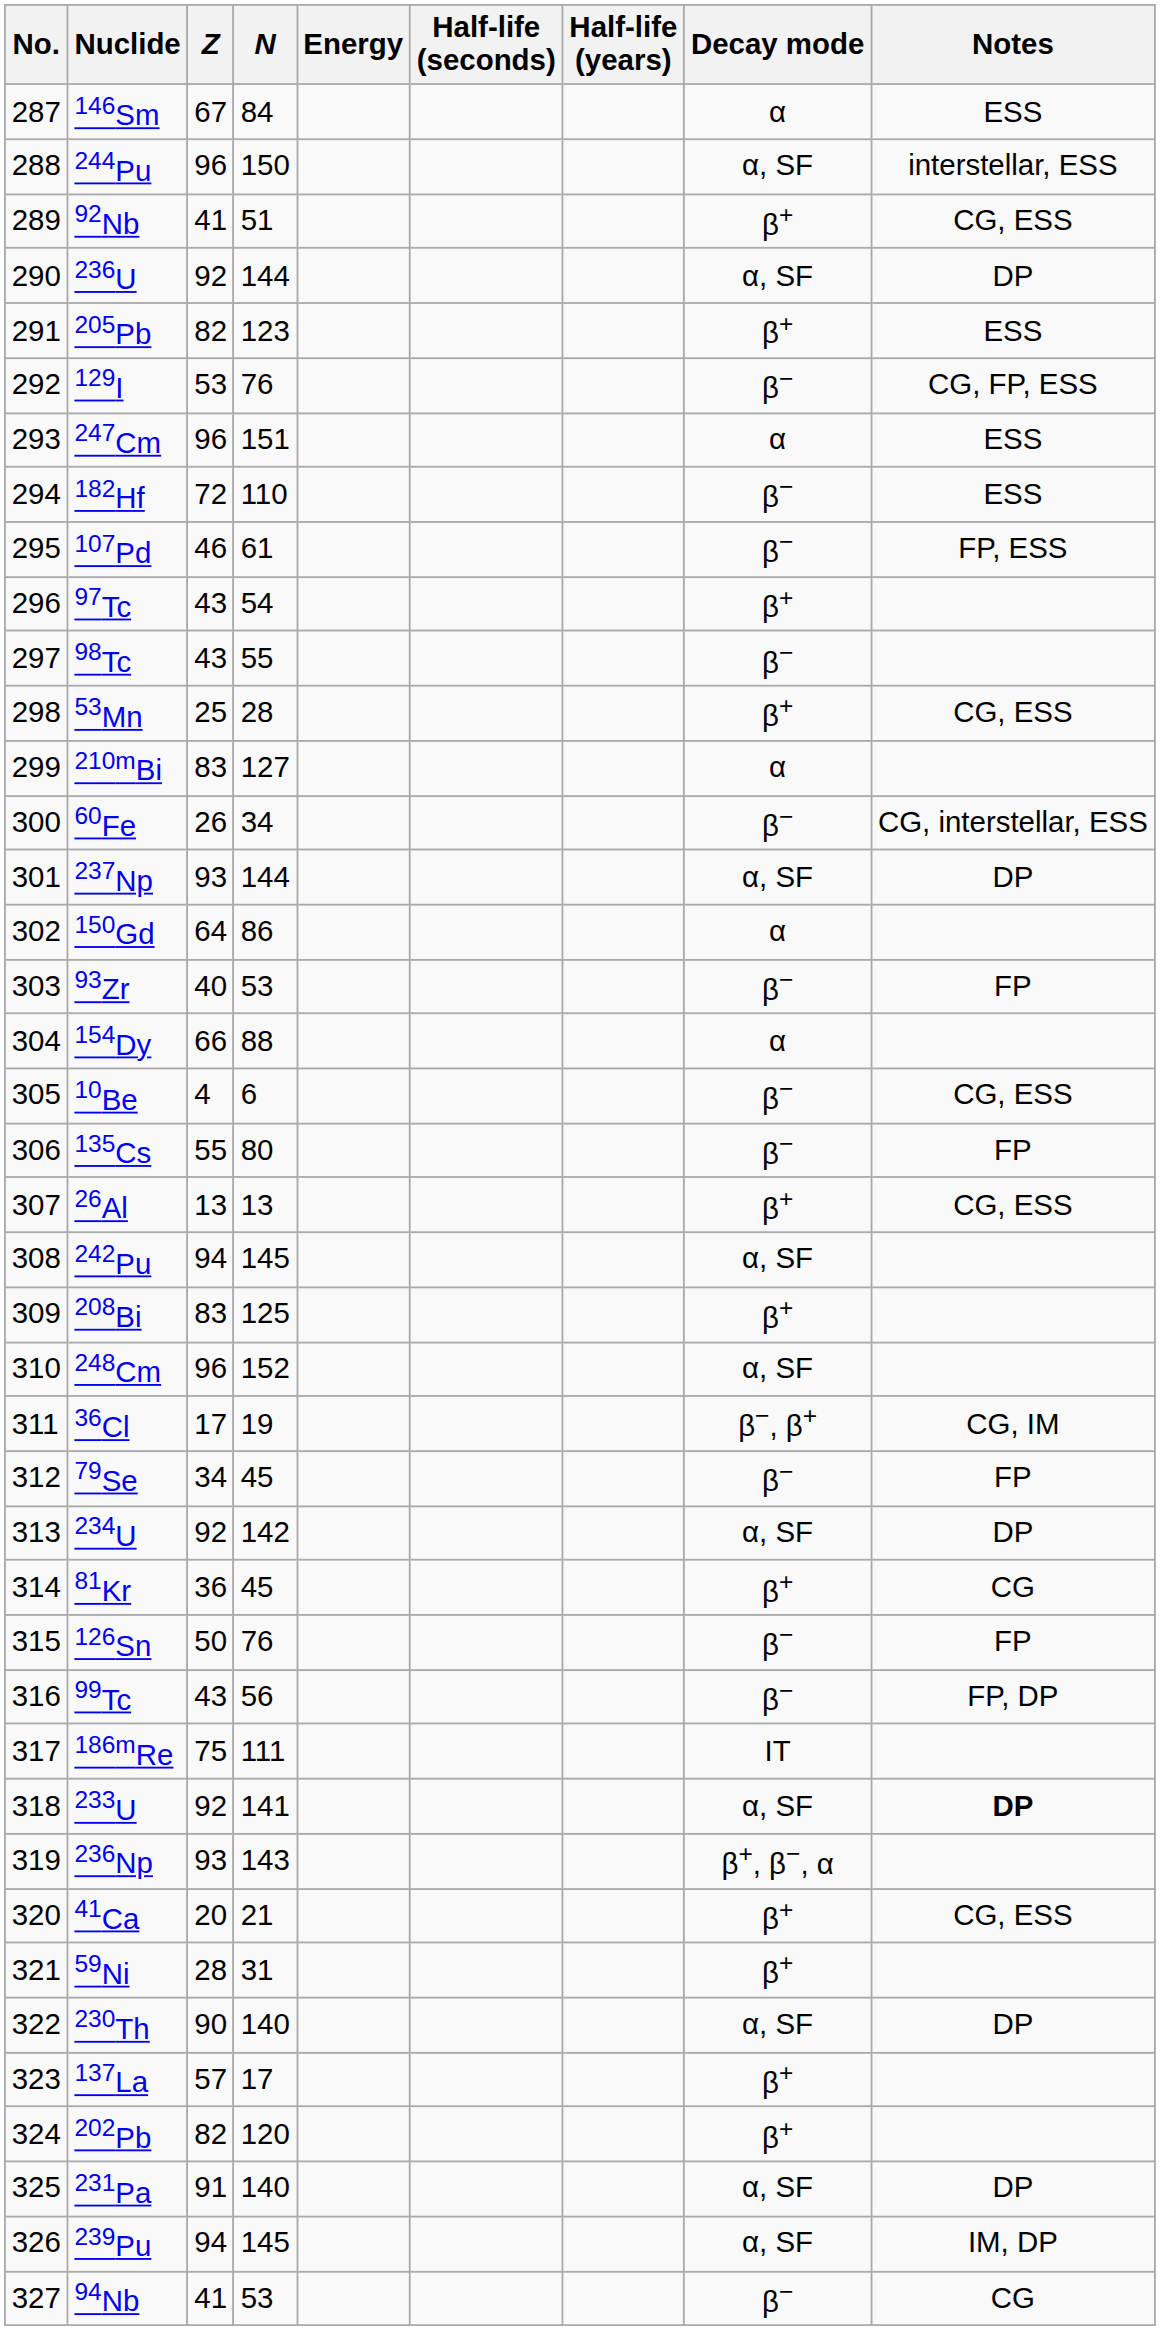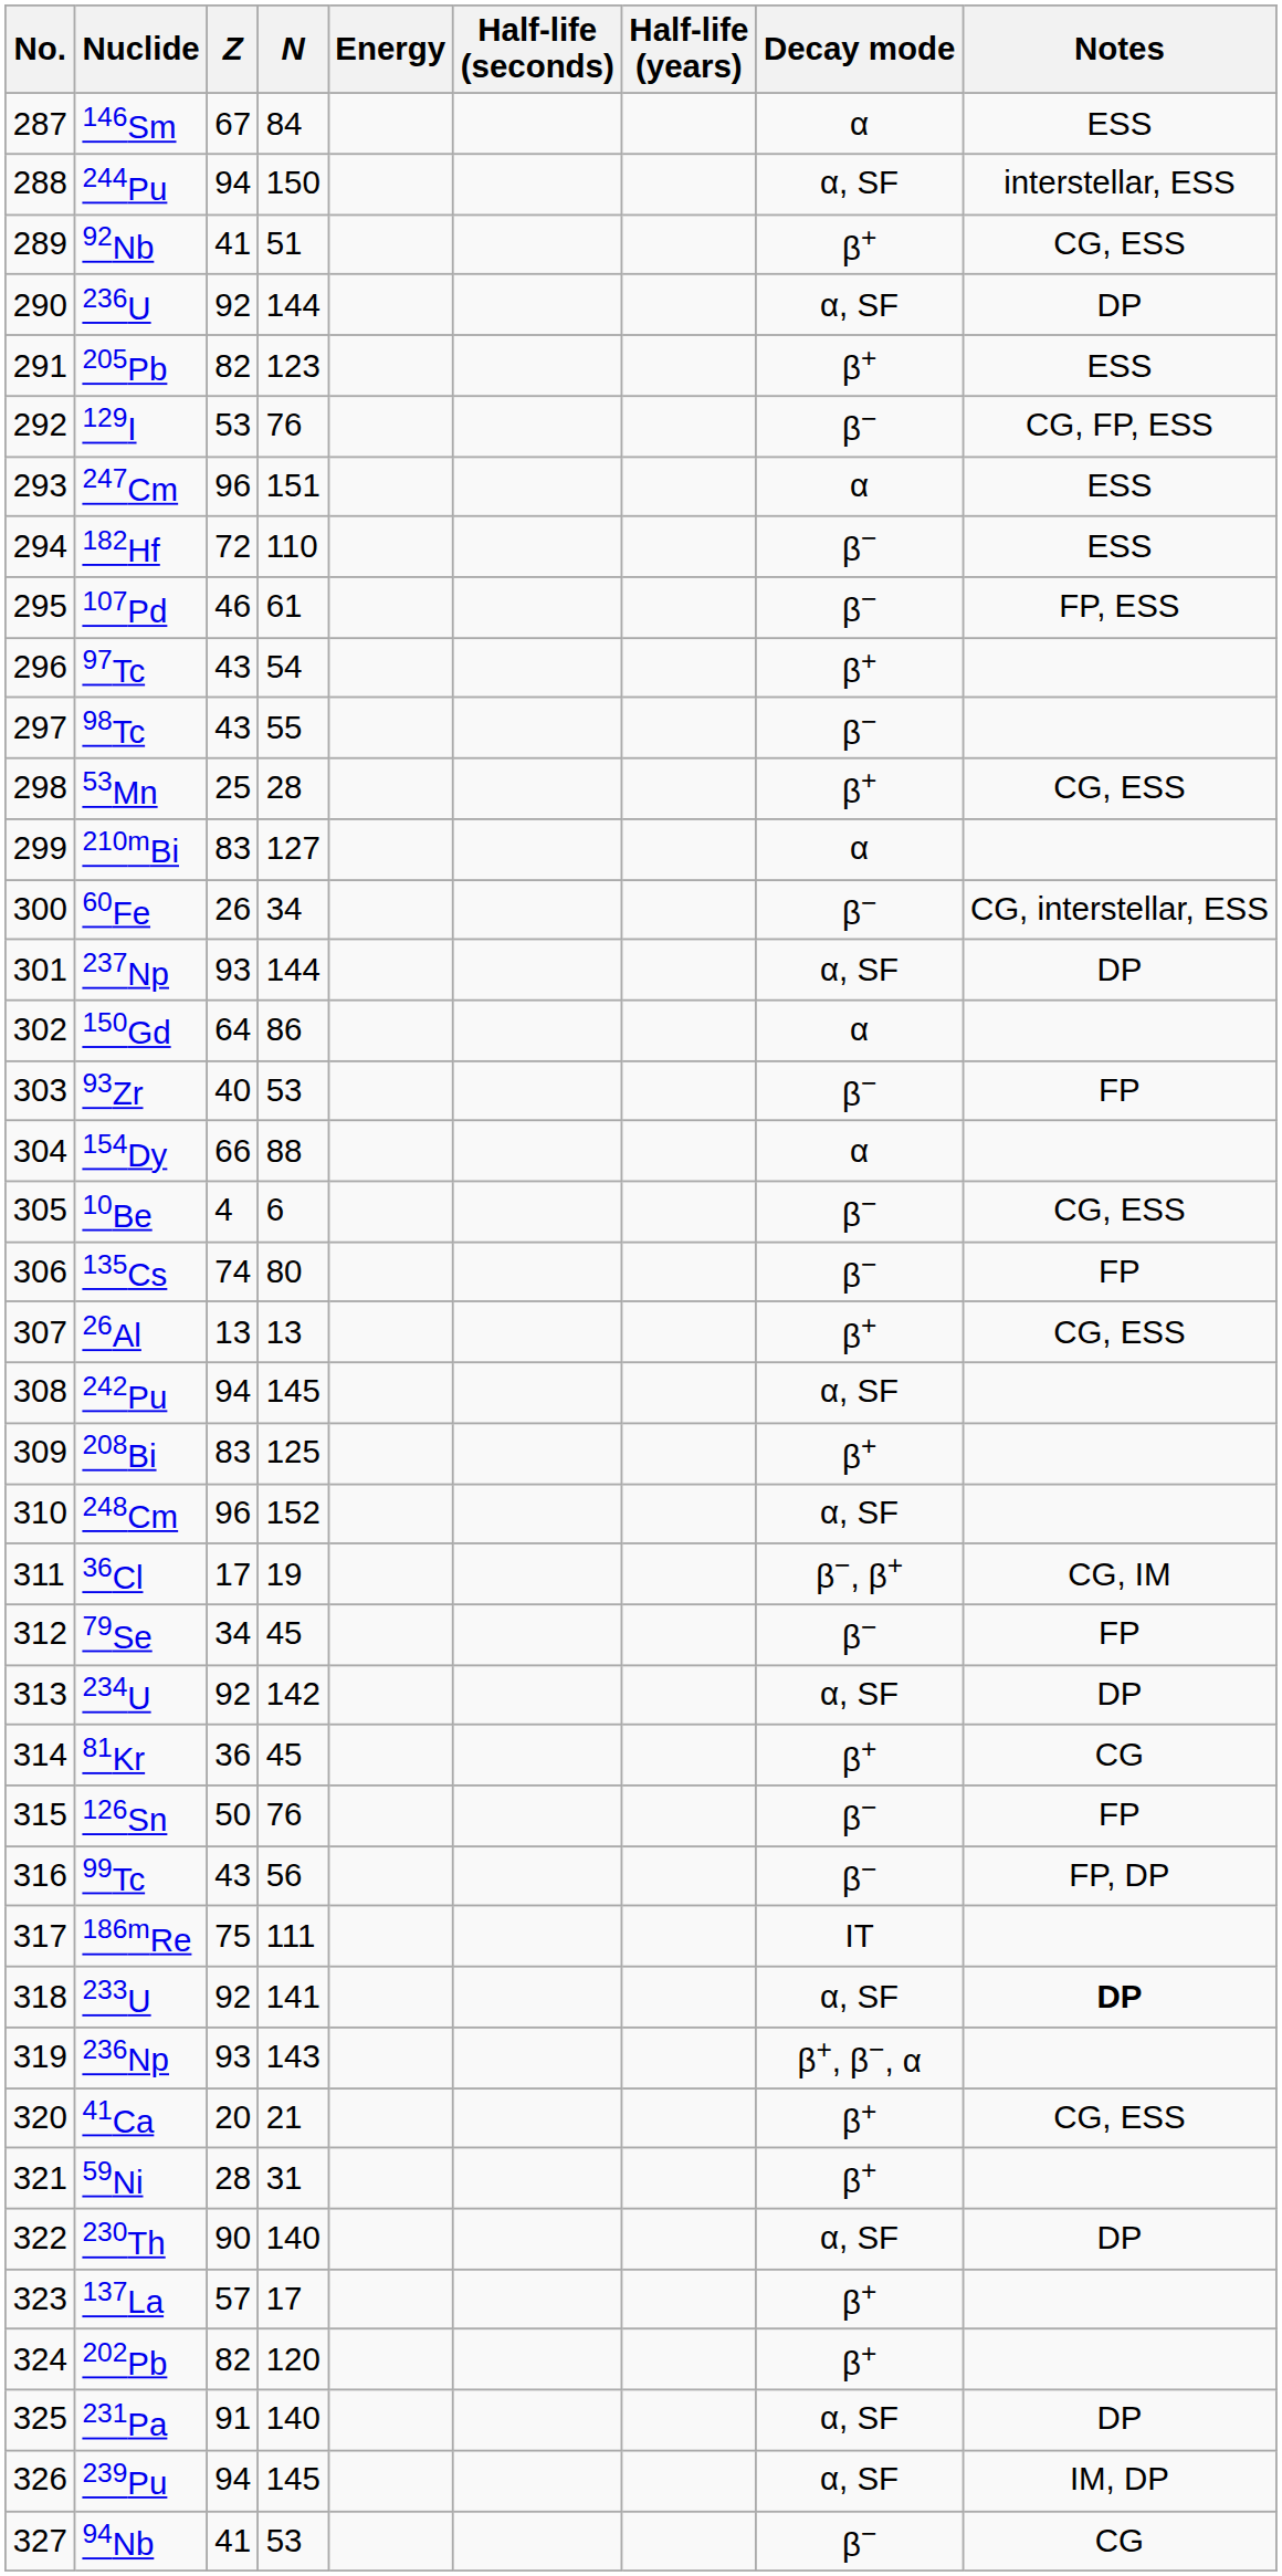 <table class="wikitable sortable" data-sort-type="number">
 <tr>
 <th>No.</th>
 <th>Nuclide</th>
 <th><em>Z</em></th>
 <th><em>N</em></th>
 <th>Energy</th>
 <th>Half-life<br>(seconds)</th>
 <th>Half-life<br>(years)</th>
 <th>Decay mode</th>
 <th class="unsortable">Notes</th>
 </tr>
 <tr>
 <td>287</td>
 <td><a href='#'><sup>146</sup>Sm</a></td>
 <td>67</td>
 <td>84</td>
 <td></td>
 <td></td>
 <td></td>
 <td align=center>α</td>
 <td align=center>ESS</td>
 </tr>
 <tr>
 <td>288</td>
 <td><a href='#'><sup>244</sup>Pu</a></td>
-<td>96</td>
+<td>94</td>
 <td>150</td>
 <td></td>
 <td></td>
 <td></td>
 <td align=center>α, SF</td>
 <td align=center>interstellar, ESS</td>
 </tr>
 <tr>
 <td>289</td>
 <td><a href='#'><sup>92</sup>Nb</a></td>
 <td>41</td>
 <td>51</td>
 <td></td>
 <td></td>
 <td></td>
 <td align=center>β<sup>+</sup></td>
 <td align=center>CG, ESS</td>
 </tr>
 <tr>
 <td>290</td>
 <td><a href='#'><sup>236</sup>U</a></td>
 <td>92</td>
 <td>144</td>
 <td></td>
 <td></td>
 <td></td>
 <td align=center>α, SF</td>
 <td align=center>DP</td>
 </tr>
 <tr>
 <td>291</td>
 <td><a href='#'><sup>205</sup>Pb</a></td>
 <td>82</td>
 <td>123</td>
 <td></td>
 <td></td>
 <td></td>
 <td align=center>β<sup>+</sup></td>
 <td align=center>ESS</td>
 </tr>
 <tr>
 <td>292</td>
 <td><a href='#'><sup>129</sup>I</a></td>
 <td>53</td>
 <td>76</td>
 <td></td>
 <td></td>
 <td></td>
 <td align=center>β<sup>−</sup></td>
 <td align=center>CG, FP, ESS</td>
 </tr>
 <tr>
 <td>293</td>
 <td><a href='#'><sup>247</sup>Cm</a></td>
 <td>96</td>
 <td>151</td>
 <td></td>
 <td></td>
 <td></td>
 <td align=center>α</td>
 <td align=center>ESS</td>
 </tr>
 <tr>
 <td>294</td>
 <td><a href='#'><sup>182</sup>Hf</a></td>
 <td>72</td>
 <td>110</td>
 <td></td>
 <td></td>
 <td></td>
 <td align=center>β<sup>−</sup></td>
 <td align=center>ESS</td>
 </tr>
 <tr>
 <td>295</td>
 <td><a href='#'><sup>107</sup>Pd</a></td>
 <td>46</td>
 <td>61</td>
 <td></td>
 <td></td>
 <td></td>
 <td align=center>β<sup>−</sup></td>
 <td align=center>FP, ESS</td>
 </tr>
 <tr>
 <td>296</td>
 <td><a href='#'><sup>97</sup>Tc</a></td>
 <td>43</td>
 <td>54</td>
 <td></td>
 <td></td>
 <td></td>
 <td align=center>β<sup>+</sup></td>
 <td></td>
 </tr>
 <tr>
 <td>297</td>
 <td><a href='#'><sup>98</sup>Tc</a></td>
 <td>43</td>
 <td>55</td>
 <td></td>
 <td></td>
 <td></td>
 <td align=center>β<sup>−</sup></td>
 <td></td>
 </tr>
 <tr>
 <td>298</td>
 <td><a href='#'><sup>53</sup>Mn</a></td>
 <td>25</td>
 <td>28</td>
 <td></td>
 <td></td>
 <td></td>
 <td align=center>β<sup>+</sup></td>
 <td align=center>CG, ESS</td>
 </tr>
 <tr>
 <td>299</td>
 <td><a href='#'><sup>210<span>m</span></sup>Bi</a></td>
 <td>83</td>
 <td>127</td>
 <td></td>
 <td></td>
 <td></td>
 <td align=center>α</td>
 <td></td>
 </tr>
 <tr>
 <td>300</td>
 <td><a href='#'><sup>60</sup>Fe</a></td>
 <td>26</td>
 <td>34</td>
 <td></td>
 <td></td>
 <td></td>
 <td align=center>β<sup>−</sup></td>
 <td align=center>CG, interstellar, ESS</td>
 </tr>
 <tr>
 <td>301</td>
 <td><a href='#'><sup>237</sup>Np</a></td>
 <td>93</td>
 <td>144</td>
 <td></td>
 <td></td>
 <td></td>
 <td align=center>α, SF</td>
 <td align=center>DP</td>
 </tr>
 <tr>
 <td>302</td>
 <td><a href='#'><sup>150</sup>Gd</a></td>
 <td>64</td>
 <td>86</td>
 <td></td>
 <td></td>
 <td></td>
 <td align=center>α</td>
 <td></td>
 </tr>
 <tr>
 <td>303</td>
 <td><a href='#'><sup>93</sup>Zr</a></td>
 <td>40</td>
 <td>53</td>
 <td></td>
 <td></td>
 <td></td>
 <td align=center>β<sup>−</sup></td>
 <td align=center>FP</td>
 </tr>
 <tr>
 <td>304</td>
 <td><a href='#'><sup>154</sup>Dy</a></td>
 <td>66</td>
 <td>88</td>
 <td></td>
 <td></td>
 <td></td>
 <td align=center>α</td>
 <td></td>
 </tr>
 <tr>
 <td>305</td>
 <td><a href='#'><sup>10</sup>Be</a></td>
 <td>4</td>
 <td>6</td>
 <td></td>
 <td></td>
 <td></td>
 <td align=center>β<sup>−</sup></td>
 <td align=center>CG, ESS</td>
 </tr>
 <tr>
 <td>306</td>
 <td><a href='#'><sup>135</sup>Cs</a></td>
-<td>55</td>
+<td>74</td>
 <td>80</td>
 <td></td>
 <td></td>
 <td></td>
 <td align=center>β<sup>−</sup></td>
 <td align=center>FP</td>
 </tr>
 <tr>
 <td>307</td>
 <td><a href='#'><sup>26</sup>Al</a></td>
 <td>13</td>
 <td>13</td>
 <td></td>
 <td></td>
 <td></td>
 <td align=center>β<sup>+</sup></td>
 <td align=center>CG, ESS</td>
 </tr>
 <tr>
 <td>308</td>
 <td><a href='#'><sup>242</sup>Pu</a></td>
 <td>94</td>
 <td>145</td>
 <td></td>
 <td></td>
 <td></td>
 <td align=center>α, SF</td>
 <td></td>
 </tr>
 <tr>
 <td>309</td>
 <td><a href='#'><sup>208</sup>Bi</a></td>
 <td>83</td>
 <td>125</td>
 <td></td>
 <td></td>
 <td></td>
 <td align=center>β<sup>+</sup></td>
 <td></td>
 </tr>
 <tr>
 <td>310</td>
 <td><a href='#'><sup>248</sup>Cm</a></td>
 <td>96</td>
 <td>152</td>
 <td></td>
 <td></td>
 <td></td>
 <td align=center>α, SF</td>
 <td></td>
 </tr>
 <tr>
 <td>311</td>
 <td><a href='#'><sup>36</sup>Cl</a></td>
 <td>17</td>
 <td>19</td>
 <td></td>
 <td></td>
 <td></td>
 <td align=center>β<sup>−</sup>, β<sup>+</sup></td>
 <td align=center>CG, IM</td>
 </tr>
 <tr>
 <td>312</td>
 <td><a href='#'><sup>79</sup>Se</a></td>
 <td>34</td>
 <td>45</td>
 <td></td>
 <td></td>
 <td></td>
 <td align=center>β<sup>−</sup></td>
 <td align=center>FP</td>
 </tr>
 <tr>
 <td>313</td>
 <td><a href='#'><sup>234</sup>U</a></td>
 <td>92</td>
 <td>142</td>
 <td></td>
 <td></td>
 <td></td>
 <td align=center>α, SF</td>
 <td align=center>DP</td>
 </tr>
 <tr>
 <td>314</td>
 <td><a href='#'><sup>81</sup>Kr</a></td>
 <td>36</td>
 <td>45</td>
 <td></td>
 <td></td>
 <td></td>
 <td align=center>β<sup>+</sup></td>
 <td align=center>CG</td>
 </tr>
 <tr>
 <td>315</td>
 <td><a href='#'><sup>126</sup>Sn</a></td>
 <td>50</td>
 <td>76</td>
 <td></td>
 <td></td>
 <td></td>
 <td align=center>β<sup>−</sup></td>
 <td align=center>FP</td>
 </tr>
 <tr>
 <td>316</td>
 <td><a href='#'><sup>99</sup>Tc</a></td>
 <td>43</td>
 <td>56</td>
 <td></td>
 <td></td>
 <td></td>
 <td align=center>β<sup>−</sup></td>
 <td align=center>FP, DP</td>
 </tr>
 <tr>
 <td>317</td>
 <td><a href='#'><sup>186<span>m</span></sup>Re</a></td>
 <td>75</td>
 <td>111</td>
 <td></td>
 <td></td>
 <td></td>
 <td align=center>IT</td>
 <td></td>
 </tr>
 <tr>
 <td>318</td>
 <td><a href='#'><sup>233</sup>U</a></td>
 <td>92</td>
 <td>141</td>
 <td></td>
 <td></td>
 <td></td>
 <td align=center>α, SF</td>
 <td align=center><strong>DP</strong></td>
 </tr>
 <tr>
 <td>319</td>
 <td><a href='#'><sup>236</sup>Np</a></td>
 <td>93</td>
 <td>143</td>
 <td></td>
 <td></td>
 <td></td>
 <td align=center>β<sup>+</sup>, β<sup>−</sup>, α</td>
 <td></td>
 </tr>
 <tr>
 <td>320</td>
 <td><a href='#'><sup>41</sup>Ca</a></td>
 <td>20</td>
 <td>21</td>
 <td></td>
 <td></td>
 <td></td>
 <td align=center>β<sup>+</sup></td>
 <td align=center>CG, ESS</td>
 </tr>
 <tr>
 <td>321</td>
 <td><a href='#'><sup>59</sup>Ni</a></td>
 <td>28</td>
 <td>31</td>
 <td></td>
 <td></td>
 <td></td>
 <td align=center>β<sup>+</sup></td>
 <td></td>
 </tr>
 <tr>
 <td>322</td>
 <td><a href='#'><sup>230</sup>Th</a></td>
 <td>90</td>
 <td>140</td>
 <td></td>
 <td></td>
 <td></td>
 <td align=center>α, SF</td>
 <td align=center>DP</td>
 </tr>
 <tr>
 <td>323</td>
 <td><a href='#'><sup>137</sup>La</a></td>
 <td>57</td>
 <td>17</td>
 <td></td>
 <td></td>
 <td></td>
 <td align=center>β<sup>+</sup></td>
 <td></td>
 </tr>
 <tr>
 <td>324</td>
 <td><a href='#'><sup>202</sup>Pb</a></td>
 <td>82</td>
 <td>120</td>
 <td></td>
 <td></td>
 <td></td>
 <td align=center>β<sup>+</sup></td>
 <td></td>
 </tr>
 <tr>
 <td>325</td>
 <td><a href='#'><sup>231</sup>Pa</a></td>
 <td>91</td>
 <td>140</td>
 <td></td>
 <td></td>
 <td></td>
 <td align=center>α, SF</td>
 <td align=center>DP</td>
 </tr>
 <tr>
 <td>326</td>
 <td><a href='#'><sup>239</sup>Pu</a></td>
 <td>94</td>
 <td>145</td>
 <td></td>
 <td></td>
 <td></td>
 <td align=center>α, SF</td>
 <td align=center>IM, DP</td>
 </tr>
 <tr>
 <td>327</td>
 <td><a href='#'><sup>94</sup>Nb</a></td>
 <td>41</td>
 <td>53</td>
 <td></td>
 <td></td>
 <td></td>
 <td align=center>β<sup>−</sup></td>
 <td align=center>CG</td>
 </tr>
 </table>
